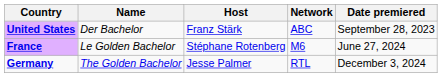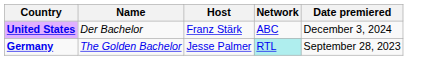 <table class="wikitable">
 <tr>
 <th>Country</th>
 <th>Name</th>
 <th>Host</th>
 <th>Network</th>
 <th>Date premiered</th>
 </tr>
 <tr>
 <td style="background:#E0B0FF;"><strong><a href='#'>United States</a></strong></td>
 <td><em>Der Bachelor</em></td>
 <td><a href='#'>Franz Stärk</a></td>
 <td><a href='#'>ABC</a></td>
-<td>September 28, 2023</td>
-</tr>
-<tr>
-<td style="background:#E0B0FF;"><strong><a href='#'>France</a></strong></td>
-<td><em>Le Golden Bachelor</em></td>
-<td><a href='#'>Stéphane Rotenberg</a></td>
-<td><a href='#'>M6</a></td>
-<td>June 27, 2024</td>
+<td>December 3, 2024</td>
 </tr>
 <tr>
 <td><strong><a href='#'>Germany</a></strong></td>
 <td><em><a href='#'>The Golden Bachelor</a></em></td>
 <td><a href='#'>Jesse Palmer</a></td>
-<td><a href='#'>RTL</a></td>
-<td>December 3, 2024</td>
+<td style="background: paleturquoise;"><a href='#'>RTL</a></td>
+<td>September 28, 2023</td>
 </tr>
 </table>
